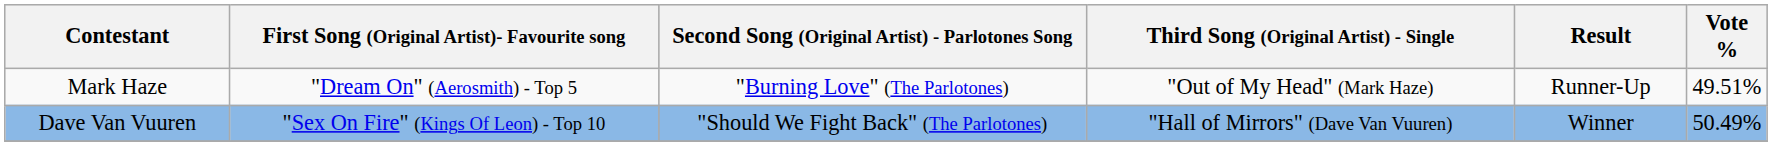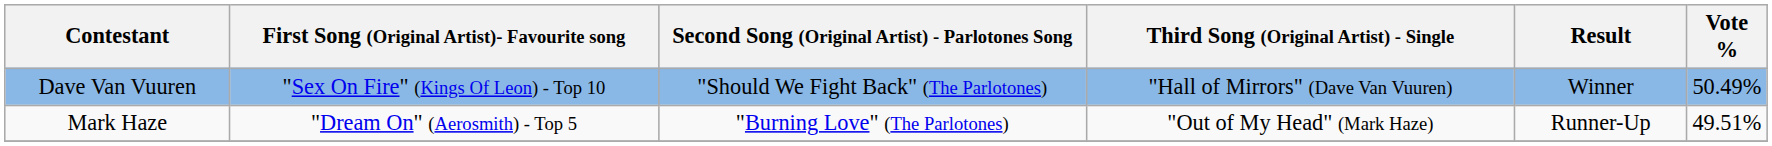 <table class="wikitable" style="font-size:90%; width:90%; text-align: center;">
 <tr>
 <th width="13%">Contestant</th>
 <th width="25%">First Song <small>(Original Artist)- Favourite song</small></th>
 <th width="25%">Second Song <small>(Original Artist) -  Parlotones Song</small></th>
 <th width="25%">Third Song <small>(Original Artist) - Single</small></th>
 <th width="10%">Result</th>
 <th width="10%">Vote %</th>
 </tr>
 <tr>
+<td bgcolor="8AB8E6">Dave Van Vuuren</td>
+<td bgcolor="8AB8E6">"<a href='#'>Sex On Fire</a>" <small>(<a href='#'>Kings Of Leon</a>) -  Top 10</small></td>
+<td bgcolor="8AB8E6">"Should We Fight Back" <small>(<a href='#'>The Parlotones</a>)</small></td>
+<td bgcolor="8AB8E6">"Hall of Mirrors" <small>(Dave Van Vuuren)</small></td>
+<td bgcolor="8AB8E6">Winner</td>
+<td bgcolor="8AB8E6">50.49%</td>
+</tr>
+<tr>
 <td>Mark Haze</td>
 <td>"<a href='#'>Dream On</a>" <small>(<a href='#'>Aerosmith</a>) -  Top 5</small></td>
 <td>"<a href='#'>Burning Love</a>" <small>(<a href='#'>The Parlotones</a>)</small></td>
 <td>"Out of My Head" <small>(Mark Haze)</small></td>
 <td>Runner-Up</td>
 <td>49.51%</td>
 </tr>
 <tr>
-<td bgcolor="8AB8E6">Dave Van Vuuren</td>
-<td bgcolor="8AB8E6">"<a href='#'>Sex On Fire</a>" <small>(<a href='#'>Kings Of Leon</a>) -  Top 10</small></td>
-<td bgcolor="8AB8E6">"Should We Fight Back" <small>(<a href='#'>The Parlotones</a>)</small></td>
-<td bgcolor="8AB8E6">"Hall of Mirrors" <small>(Dave Van Vuuren)</small></td>
-<td bgcolor="8AB8E6">Winner</td>
-<td bgcolor="8AB8E6">50.49%</td>
-</tr>
-<tr>
 </tr>
 </table>
